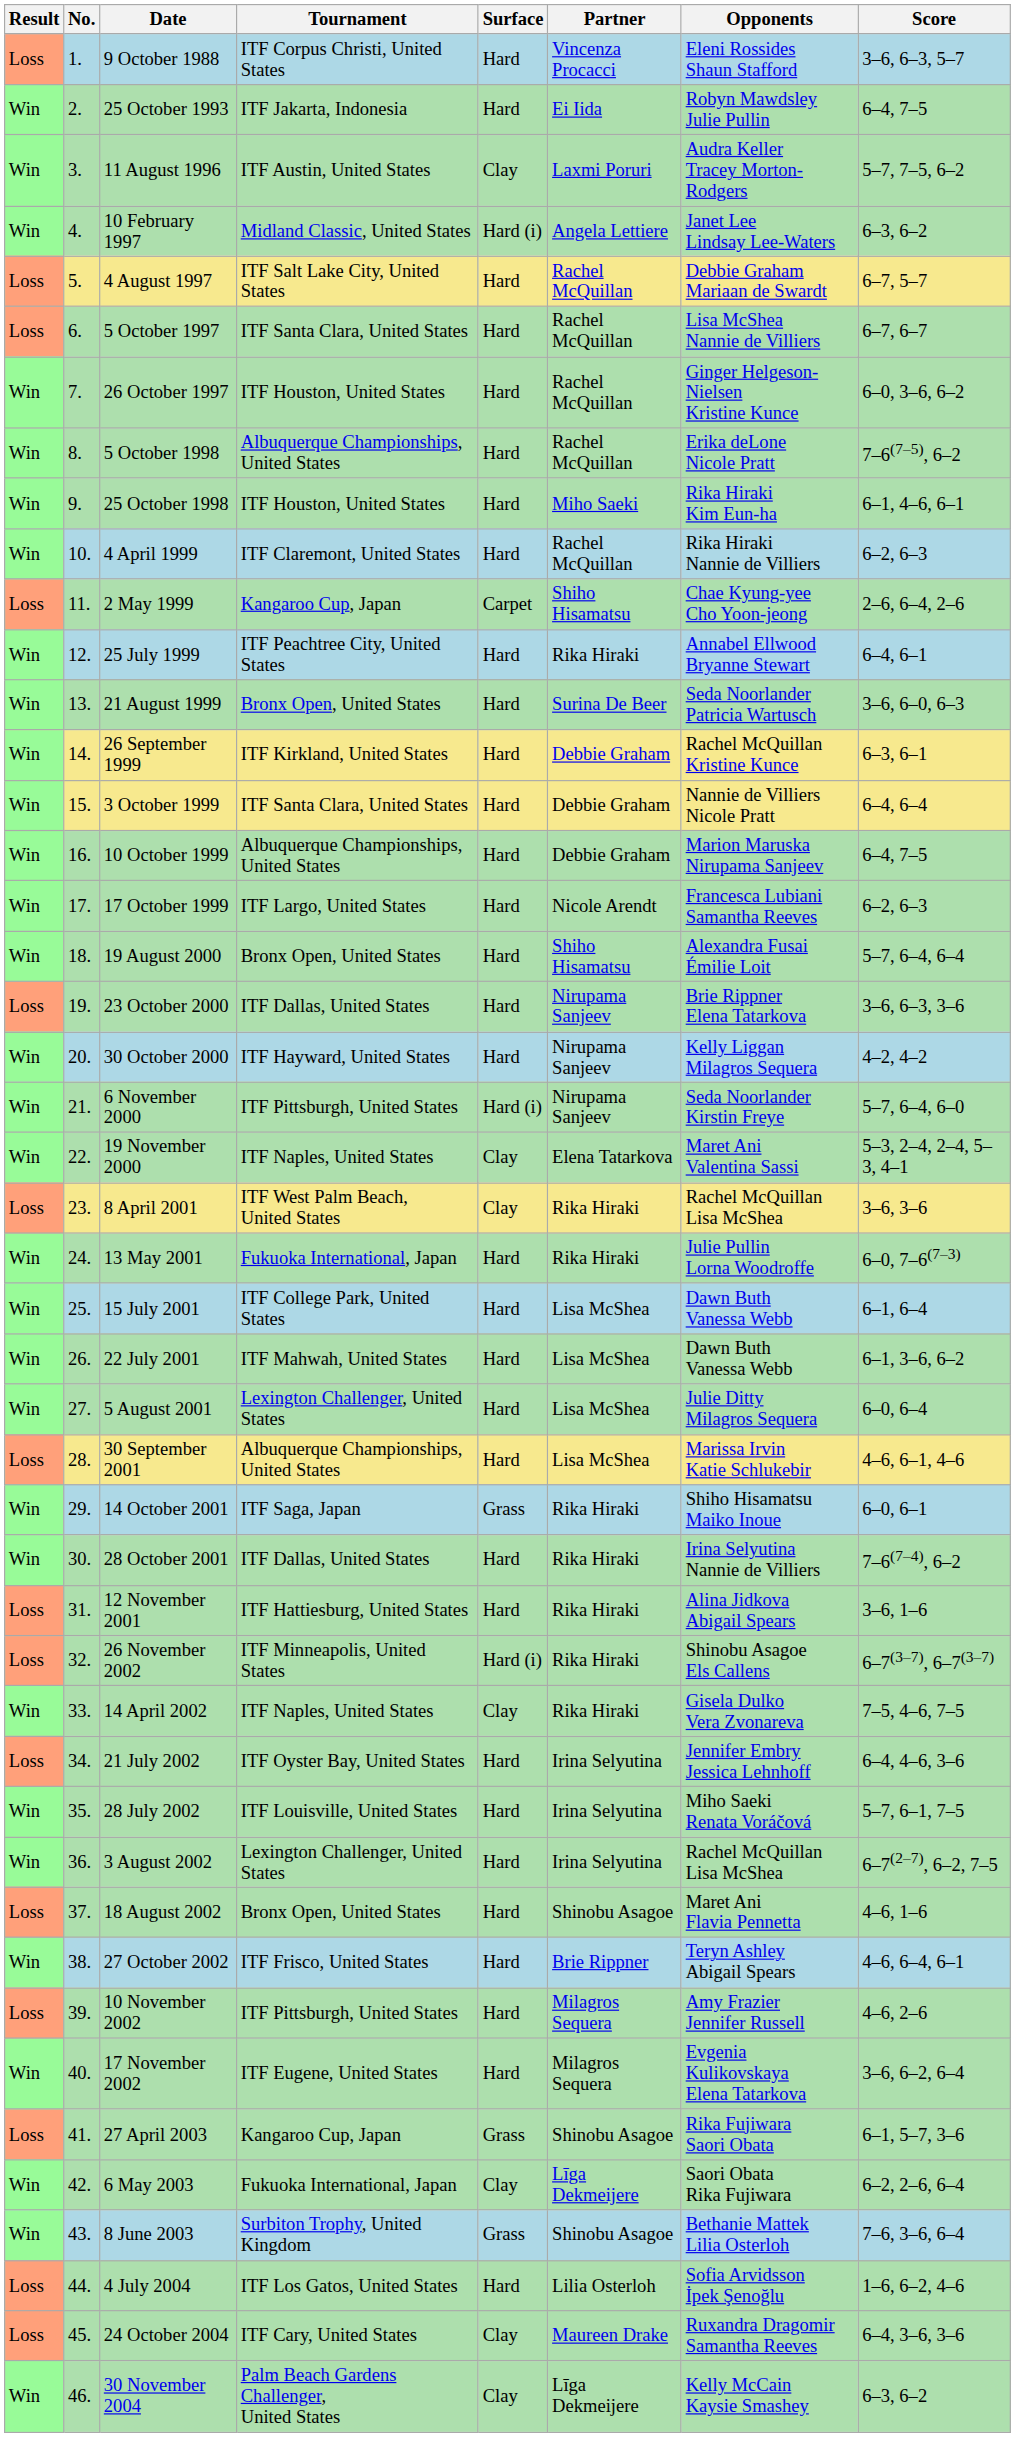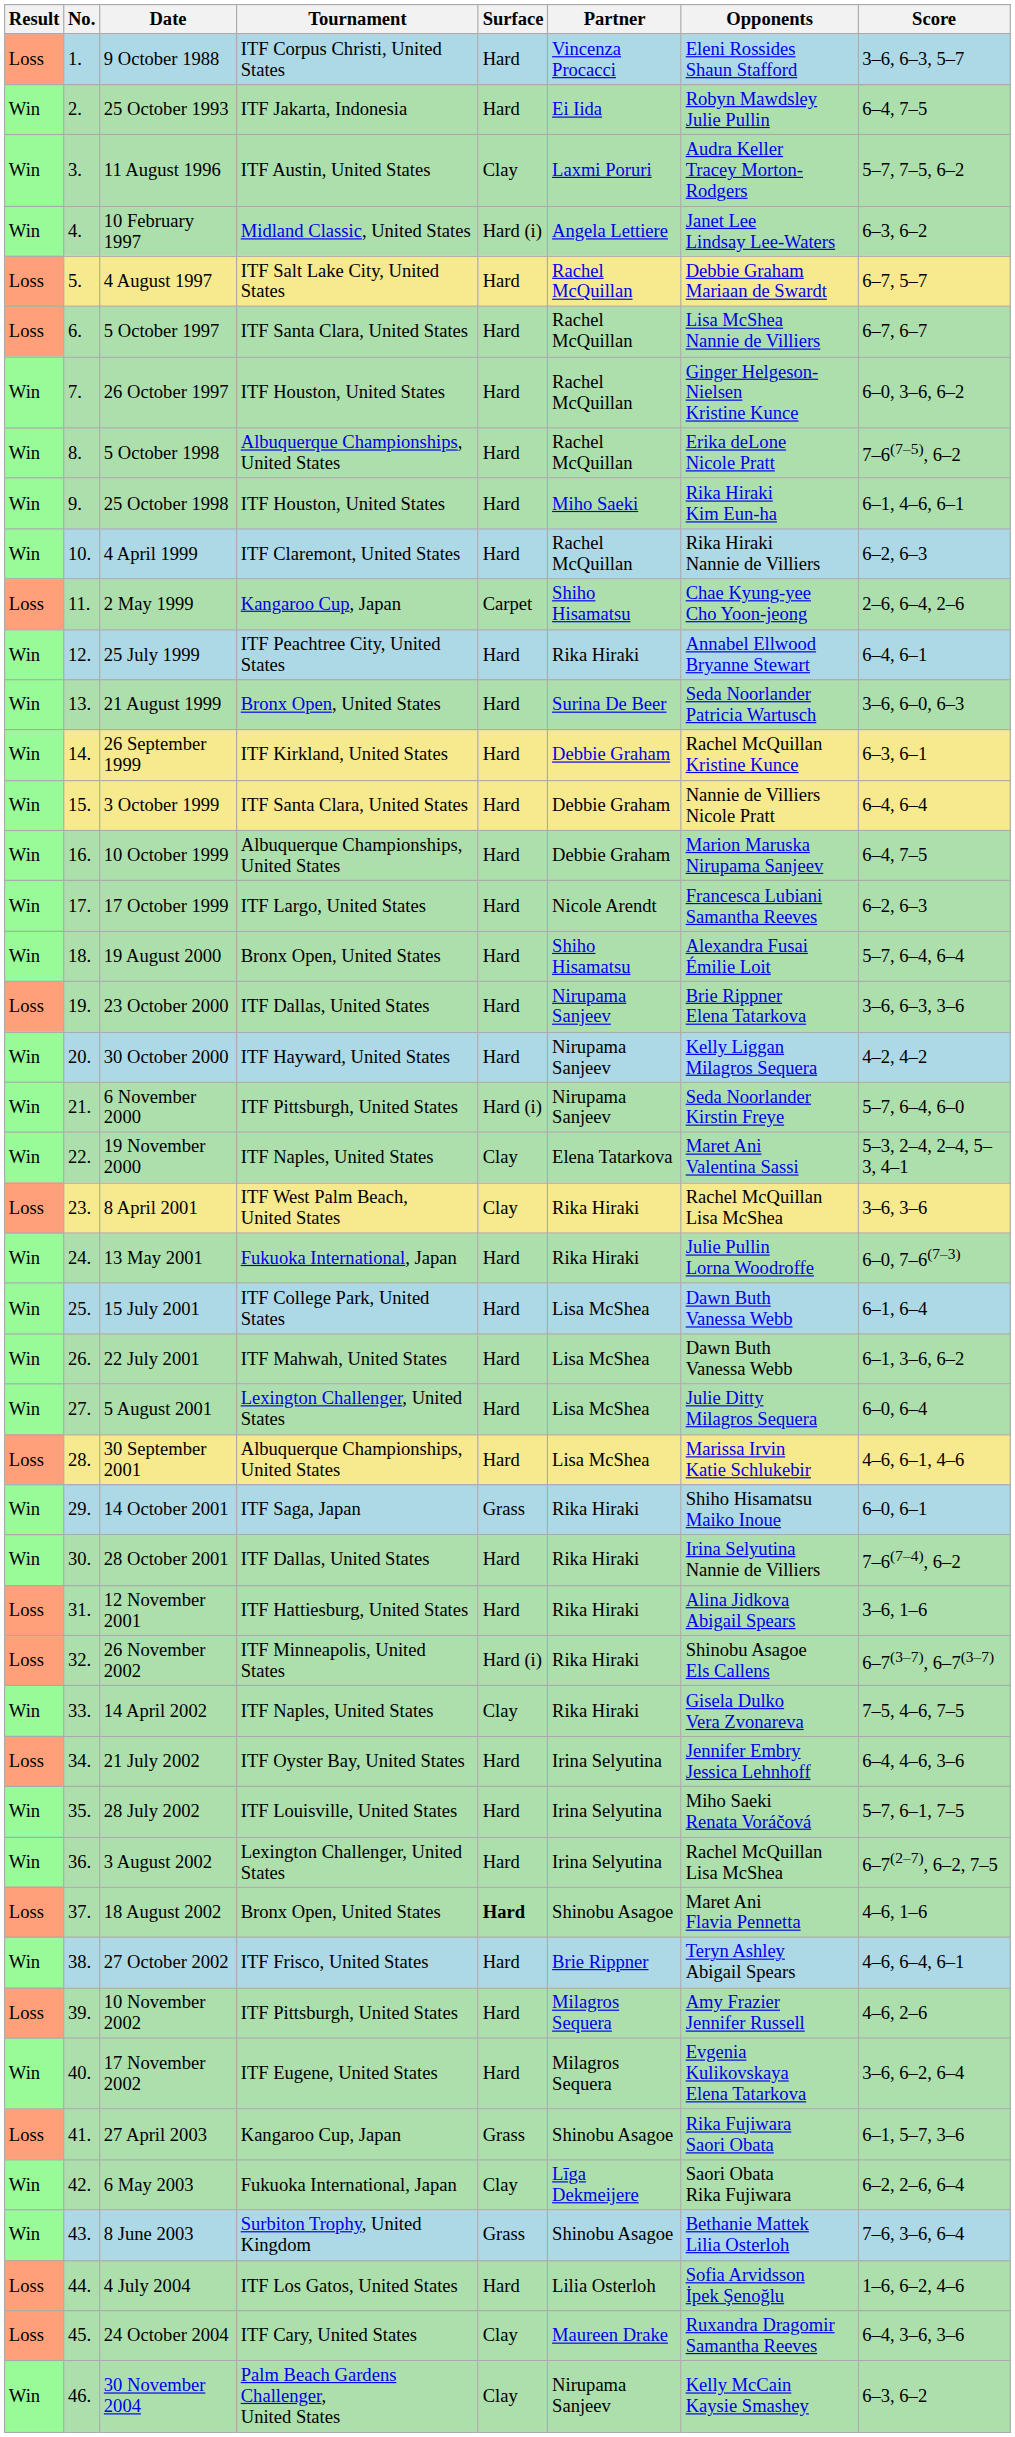 <table class="sortable wikitable">
 <tr>
 <th>Result</th>
 <th>No.</th>
 <th>Date</th>
 <th>Tournament</th>
 <th>Surface</th>
 <th>Partner</th>
 <th>Opponents</th>
 <th class="unsortable">Score</th>
 </tr>
 <tr style="background:lightblue;">
 <td style="background:#ffa07a;">Loss</td>
 <td>1.</td>
 <td>9 October 1988</td>
 <td>ITF Corpus Christi, United States</td>
 <td>Hard</td>
 <td> <a href='#'>Vincenza Procacci</a></td>
 <td> <a href='#'>Eleni Rossides</a> <br>  <a href='#'>Shaun Stafford</a></td>
 <td>3–6, 6–3, 5–7</td>
 </tr>
 <tr style="background:#addfad;">
 <td style="background:#98fb98;">Win</td>
 <td>2.</td>
 <td>25 October 1993</td>
 <td>ITF Jakarta, Indonesia</td>
 <td>Hard</td>
 <td> <a href='#'>Ei Iida</a></td>
 <td> <a href='#'>Robyn Mawdsley</a> <br>  <a href='#'>Julie Pullin</a></td>
 <td>6–4, 7–5</td>
 </tr>
 <tr style="background:#addfad;">
 <td style="background:#98fb98;">Win</td>
 <td>3.</td>
 <td>11 August 1996</td>
 <td>ITF Austin, United States</td>
 <td>Clay</td>
 <td> <a href='#'>Laxmi Poruri</a></td>
 <td> <a href='#'>Audra Keller</a> <br>  <a href='#'>Tracey Morton-Rodgers</a></td>
 <td>5–7, 7–5, 6–2</td>
 </tr>
 <tr style="background:#addfad;">
 <td style="background:#98fb98;">Win</td>
 <td>4.</td>
 <td>10 February 1997</td>
 <td><a href='#'>Midland Classic</a>, United States</td>
 <td>Hard (i)</td>
 <td> <a href='#'>Angela Lettiere</a></td>
 <td> <a href='#'>Janet Lee</a> <br>  <a href='#'>Lindsay Lee-Waters</a></td>
 <td>6–3, 6–2</td>
 </tr>
 <tr style="background:#f7e98e;">
 <td style="background:#ffa07a;">Loss</td>
 <td>5.</td>
 <td>4 August 1997</td>
 <td>ITF Salt Lake City, United States</td>
 <td>Hard</td>
 <td> <a href='#'>Rachel McQuillan</a></td>
 <td> <a href='#'>Debbie Graham</a> <br>  <a href='#'>Mariaan de Swardt</a></td>
 <td>6–7, 5–7</td>
 </tr>
 <tr style="background:#addfad;">
 <td style="background:#ffa07a;">Loss</td>
 <td>6.</td>
 <td>5 October 1997</td>
 <td>ITF Santa Clara, United States</td>
 <td>Hard</td>
 <td> Rachel McQuillan</td>
 <td> <a href='#'>Lisa McShea</a> <br>  <a href='#'>Nannie de Villiers</a></td>
 <td>6–7, 6–7</td>
 </tr>
 <tr style="background:#addfad;">
 <td style="background:#98fb98;">Win</td>
 <td>7.</td>
 <td>26 October 1997</td>
 <td>ITF Houston, United States</td>
 <td>Hard</td>
 <td> Rachel McQuillan</td>
 <td> <a href='#'>Ginger Helgeson-Nielsen</a> <br>  <a href='#'>Kristine Kunce</a></td>
 <td>6–0, 3–6, 6–2</td>
 </tr>
 <tr style="background:#addfad;">
 <td style="background:#98fb98;">Win</td>
 <td>8.</td>
 <td>5 October 1998</td>
 <td><a href='#'>Albuquerque Championships</a>, <br>United States</td>
 <td>Hard</td>
 <td> Rachel McQuillan</td>
 <td> <a href='#'>Erika deLone</a> <br>  <a href='#'>Nicole Pratt</a></td>
 <td>7–6<sup>(7–5)</sup>, 6–2</td>
 </tr>
 <tr style="background:#addfad;">
 <td style="background:#98fb98;">Win</td>
 <td>9.</td>
 <td>25 October 1998</td>
 <td>ITF Houston, United States</td>
 <td>Hard</td>
 <td> <a href='#'>Miho Saeki</a></td>
 <td> <a href='#'>Rika Hiraki</a> <br>  <a href='#'>Kim Eun-ha</a></td>
 <td>6–1, 4–6, 6–1</td>
 </tr>
 <tr style="background:lightblue;">
 <td style="background:#98fb98;">Win</td>
 <td>10.</td>
 <td>4 April 1999</td>
 <td>ITF Claremont, United States</td>
 <td>Hard</td>
 <td> Rachel McQuillan</td>
 <td> Rika Hiraki <br>  Nannie de Villiers</td>
 <td>6–2, 6–3</td>
 </tr>
 <tr style="background:#addfad;">
 <td style="background:#ffa07a;">Loss</td>
 <td>11.</td>
 <td>2 May 1999</td>
 <td><a href='#'>Kangaroo Cup</a>, Japan</td>
 <td>Carpet</td>
 <td> <a href='#'>Shiho Hisamatsu</a></td>
 <td> <a href='#'>Chae Kyung-yee</a> <br>  <a href='#'>Cho Yoon-jeong</a></td>
 <td>2–6, 6–4, 2–6</td>
 </tr>
 <tr style="background:lightblue;">
 <td style="background:#98fb98;">Win</td>
 <td>12.</td>
 <td>25 July 1999</td>
 <td>ITF Peachtree City, United States</td>
 <td>Hard</td>
 <td> Rika Hiraki</td>
 <td> <a href='#'>Annabel Ellwood</a> <br>  <a href='#'>Bryanne Stewart</a></td>
 <td>6–4, 6–1</td>
 </tr>
 <tr style="background:#addfad;">
 <td style="background:#98fb98;">Win</td>
 <td>13.</td>
 <td>21 August 1999</td>
 <td><a href='#'>Bronx Open</a>, United States</td>
 <td>Hard</td>
 <td> <a href='#'>Surina De Beer</a></td>
 <td> <a href='#'>Seda Noorlander</a> <br>  <a href='#'>Patricia Wartusch</a></td>
 <td>3–6, 6–0, 6–3</td>
 </tr>
 <tr style="background:#f7e98e;">
 <td style="background:#98fb98;">Win</td>
 <td>14.</td>
 <td>26 September 1999</td>
 <td>ITF Kirkland, United States</td>
 <td>Hard</td>
 <td> <a href='#'>Debbie Graham</a></td>
 <td> Rachel McQuillan <br>  <a href='#'>Kristine Kunce</a></td>
 <td>6–3, 6–1</td>
 </tr>
 <tr style="background:#f7e98e;">
 <td style="background:#98fb98;">Win</td>
 <td>15.</td>
 <td>3 October 1999</td>
 <td>ITF Santa Clara, United States</td>
 <td>Hard</td>
 <td> Debbie Graham</td>
 <td> Nannie de Villiers <br>  Nicole Pratt</td>
 <td>6–4, 6–4</td>
 </tr>
 <tr style="background:#addfad;">
 <td style="background:#98fb98;">Win</td>
 <td>16.</td>
 <td>10 October 1999</td>
 <td>Albuquerque Championships, <br>United States</td>
 <td>Hard</td>
 <td> Debbie Graham</td>
 <td> <a href='#'>Marion Maruska</a> <br>  <a href='#'>Nirupama Sanjeev</a></td>
 <td>6–4, 7–5</td>
 </tr>
 <tr style="background:#addfad;">
 <td style="background:#98fb98;">Win</td>
 <td>17.</td>
 <td>17 October 1999</td>
 <td>ITF Largo, United States</td>
 <td>Hard</td>
 <td> Nicole Arendt</td>
 <td> <a href='#'>Francesca Lubiani</a> <br>  <a href='#'>Samantha Reeves</a></td>
 <td>6–2, 6–3</td>
 </tr>
 <tr style="background:#addfad;">
 <td style="background:#98fb98;">Win</td>
 <td>18.</td>
 <td>19 August 2000</td>
 <td>Bronx Open, United States</td>
 <td>Hard</td>
 <td> <a href='#'>Shiho Hisamatsu</a></td>
 <td> <a href='#'>Alexandra Fusai</a> <br>  <a href='#'>Émilie Loit</a></td>
 <td>5–7, 6–4, 6–4</td>
 </tr>
 <tr style="background:#addfad;">
 <td style="background:#ffa07a;">Loss</td>
 <td>19.</td>
 <td>23 October 2000</td>
 <td>ITF Dallas, United States</td>
 <td>Hard</td>
 <td> <a href='#'>Nirupama Sanjeev</a></td>
 <td> <a href='#'>Brie Rippner</a> <br>  <a href='#'>Elena Tatarkova</a></td>
 <td>3–6, 6–3, 3–6</td>
 </tr>
 <tr style="background:lightblue;">
 <td style="background:#98fb98;">Win</td>
 <td>20.</td>
 <td>30 October 2000</td>
 <td>ITF Hayward, United States</td>
 <td>Hard</td>
 <td> Nirupama Sanjeev</td>
 <td> <a href='#'>Kelly Liggan</a> <br>  <a href='#'>Milagros Sequera</a></td>
 <td>4–2, 4–2</td>
 </tr>
 <tr style="background:#addfad;">
 <td style="background:#98fb98;">Win</td>
 <td>21.</td>
 <td>6 November 2000</td>
 <td>ITF Pittsburgh, United States</td>
 <td>Hard (i)</td>
 <td> Nirupama Sanjeev</td>
 <td> <a href='#'>Seda Noorlander</a> <br>  <a href='#'>Kirstin Freye</a></td>
 <td>5–7, 6–4, 6–0</td>
 </tr>
 <tr style="background:#addfad;">
 <td style="background:#98fb98;">Win</td>
 <td>22.</td>
 <td>19 November 2000</td>
 <td>ITF Naples, United States</td>
 <td>Clay</td>
 <td> Elena Tatarkova</td>
 <td> <a href='#'>Maret Ani</a> <br>  <a href='#'>Valentina Sassi</a></td>
 <td>5–3, 2–4, 2–4, 5–3, 4–1</td>
 </tr>
 <tr style="background:#f7e98e;">
 <td style="background:#ffa07a;">Loss</td>
 <td>23.</td>
 <td>8 April 2001</td>
 <td>ITF West Palm Beach, <br>United States</td>
 <td>Clay</td>
 <td> Rika Hiraki</td>
 <td> Rachel McQuillan <br>  Lisa McShea</td>
 <td>3–6, 3–6</td>
 </tr>
 <tr style="background:#addfad;">
 <td style="background:#98fb98;">Win</td>
 <td>24.</td>
 <td>13 May 2001</td>
 <td><a href='#'>Fukuoka International</a>, Japan</td>
 <td>Hard</td>
 <td> Rika Hiraki</td>
 <td> <a href='#'>Julie Pullin</a> <br>  <a href='#'>Lorna Woodroffe</a></td>
 <td>6–0, 7–6<sup>(7–3)</sup></td>
 </tr>
 <tr style="background:lightblue;">
 <td style="background:#98fb98;">Win</td>
 <td>25.</td>
 <td>15 July 2001</td>
 <td>ITF College Park, United States</td>
 <td>Hard</td>
 <td> Lisa McShea</td>
 <td> <a href='#'>Dawn Buth</a> <br>  <a href='#'>Vanessa Webb</a></td>
 <td>6–1, 6–4</td>
 </tr>
 <tr style="background:#addfad;">
 <td style="background:#98fb98;">Win</td>
 <td>26.</td>
 <td>22 July 2001</td>
 <td>ITF Mahwah, United States</td>
 <td>Hard</td>
 <td> Lisa McShea</td>
 <td> Dawn Buth <br>  Vanessa Webb</td>
 <td>6–1, 3–6, 6–2</td>
 </tr>
 <tr style="background:#addfad;">
 <td style="background:#98fb98;">Win</td>
 <td>27.</td>
 <td>5 August 2001</td>
 <td><a href='#'>Lexington Challenger</a>, United States</td>
 <td>Hard</td>
 <td> Lisa McShea</td>
 <td> <a href='#'>Julie Ditty</a> <br>  <a href='#'>Milagros Sequera</a></td>
 <td>6–0, 6–4</td>
 </tr>
 <tr style="background:#f7e98e;">
 <td style="background:#ffa07a;">Loss</td>
 <td>28.</td>
 <td>30 September 2001</td>
 <td>Albuquerque Championships, <br>United States</td>
 <td>Hard</td>
 <td> Lisa McShea</td>
 <td> <a href='#'>Marissa Irvin</a> <br>  <a href='#'>Katie Schlukebir</a></td>
 <td>4–6, 6–1, 4–6</td>
 </tr>
 <tr style="background:lightblue;">
 <td style="background:#98fb98;">Win</td>
 <td>29.</td>
 <td>14 October 2001</td>
 <td>ITF Saga, Japan</td>
 <td>Grass</td>
 <td> Rika Hiraki</td>
 <td> Shiho Hisamatsu <br>  <a href='#'>Maiko Inoue</a></td>
 <td>6–0, 6–1</td>
 </tr>
 <tr style="background:#addfad;">
 <td style="background:#98fb98;">Win</td>
 <td>30.</td>
 <td>28 October 2001</td>
 <td>ITF Dallas, United States</td>
 <td>Hard</td>
 <td> Rika Hiraki</td>
 <td> <a href='#'>Irina Selyutina</a> <br>  Nannie de Villiers</td>
 <td>7–6<sup>(7–4)</sup>, 6–2</td>
 </tr>
 <tr style="background:#addfad;">
 <td style="background:#ffa07a;">Loss</td>
 <td>31.</td>
 <td>12 November 2001</td>
 <td>ITF Hattiesburg, United States</td>
 <td>Hard</td>
 <td> Rika Hiraki</td>
 <td> <a href='#'>Alina Jidkova</a> <br>  <a href='#'>Abigail Spears</a></td>
 <td>3–6, 1–6</td>
 </tr>
 <tr style="background:#addfad;">
 <td style="background:#ffa07a;">Loss</td>
 <td>32.</td>
 <td>26 November 2002</td>
 <td>ITF Minneapolis, United States</td>
 <td>Hard (i)</td>
 <td> Rika Hiraki</td>
 <td> Shinobu Asagoe <br>  <a href='#'>Els Callens</a></td>
 <td>6–7<sup>(3–7)</sup>, 6–7<sup>(3–7)</sup></td>
 </tr>
 <tr style="background:#addfad;">
 <td style="background:#98fb98;">Win</td>
 <td>33.</td>
 <td>14 April 2002</td>
 <td>ITF Naples, United States</td>
 <td>Clay</td>
 <td> Rika Hiraki</td>
 <td> <a href='#'>Gisela Dulko</a> <br>  <a href='#'>Vera Zvonareva</a></td>
 <td>7–5, 4–6, 7–5</td>
 </tr>
 <tr style="background:#addfad;">
 <td style="background:#ffa07a;">Loss</td>
 <td>34.</td>
 <td>21 July 2002</td>
 <td>ITF Oyster Bay, United States</td>
 <td>Hard</td>
 <td> Irina Selyutina</td>
 <td> <a href='#'>Jennifer Embry</a> <br>  <a href='#'>Jessica Lehnhoff</a></td>
 <td>6–4, 4–6, 3–6</td>
 </tr>
 <tr style="background:#addfad;">
 <td style="background:#98fb98;">Win</td>
 <td>35.</td>
 <td>28 July 2002</td>
 <td>ITF Louisville, United States</td>
 <td>Hard</td>
 <td> Irina Selyutina</td>
 <td> Miho Saeki <br>  <a href='#'>Renata Voráčová</a></td>
 <td>5–7, 6–1, 7–5</td>
 </tr>
 <tr style="background:#addfad;">
 <td style="background:#98fb98;">Win</td>
 <td>36.</td>
 <td>3 August 2002</td>
 <td>Lexington Challenger, United States</td>
 <td>Hard</td>
 <td> Irina Selyutina</td>
 <td> Rachel McQuillan <br>  Lisa McShea</td>
 <td>6–7<sup>(2–7)</sup>, 6–2, 7–5</td>
 </tr>
 <tr style="background:#addfad;">
 <td style="background:#ffa07a;">Loss</td>
 <td>37.</td>
 <td>18 August 2002</td>
 <td>Bronx Open, United States</td>
-<td>Hard</td>
+<td><strong>Hard</strong></td>
 <td> Shinobu Asagoe</td>
 <td> Maret Ani <br>  <a href='#'>Flavia Pennetta</a></td>
 <td>4–6, 1–6</td>
 </tr>
 <tr style="background:lightblue;">
 <td style="background:#98fb98;">Win</td>
 <td>38.</td>
 <td>27 October 2002</td>
 <td>ITF Frisco, United States</td>
 <td>Hard</td>
 <td> <a href='#'>Brie Rippner</a></td>
 <td> <a href='#'>Teryn Ashley</a> <br>  Abigail Spears</td>
 <td>4–6, 6–4, 6–1</td>
 </tr>
 <tr style="background:#addfad;">
 <td style="background:#ffa07a;">Loss</td>
 <td>39.</td>
 <td>10 November 2002</td>
 <td>ITF Pittsburgh, United States</td>
 <td>Hard</td>
 <td> <a href='#'>Milagros Sequera</a></td>
 <td> <a href='#'>Amy Frazier</a> <br>  <a href='#'>Jennifer Russell</a></td>
 <td>4–6, 2–6</td>
 </tr>
 <tr style="background:#addfad;">
 <td style="background:#98fb98;">Win</td>
 <td>40.</td>
 <td>17 November 2002</td>
 <td>ITF Eugene, United States</td>
 <td>Hard</td>
 <td> Milagros Sequera</td>
 <td> <a href='#'>Evgenia Kulikovskaya</a> <br>  <a href='#'>Elena Tatarkova</a></td>
 <td>3–6, 6–2, 6–4</td>
 </tr>
 <tr style="background:#addfad;">
 <td style="background:#ffa07a;">Loss</td>
 <td>41.</td>
 <td>27 April 2003</td>
 <td>Kangaroo Cup, Japan</td>
 <td>Grass</td>
 <td> Shinobu Asagoe</td>
 <td> <a href='#'>Rika Fujiwara</a> <br>  <a href='#'>Saori Obata</a></td>
 <td>6–1, 5–7, 3–6</td>
 </tr>
 <tr style="background:#addfad;">
 <td style="background:#98fb98;">Win</td>
 <td>42.</td>
 <td>6 May 2003</td>
 <td>Fukuoka International, Japan</td>
 <td>Clay</td>
 <td> <a href='#'>Līga Dekmeijere</a></td>
 <td> Saori Obata <br>  Rika Fujiwara</td>
 <td>6–2, 2–6, 6–4</td>
 </tr>
 <tr style="background:lightblue;">
 <td style="background:#98fb98;">Win</td>
 <td>43.</td>
 <td>8 June 2003</td>
 <td><a href='#'>Surbiton Trophy</a>, United Kingdom</td>
 <td>Grass</td>
 <td> Shinobu Asagoe</td>
 <td> <a href='#'>Bethanie Mattek</a> <br>  <a href='#'>Lilia Osterloh</a></td>
 <td>7–6, 3–6, 6–4</td>
 </tr>
 <tr style="background:#addfad;">
 <td style="background:#ffa07a;">Loss</td>
 <td>44.</td>
 <td>4 July 2004</td>
 <td>ITF Los Gatos, United States</td>
 <td>Hard</td>
 <td> Lilia Osterloh</td>
 <td> <a href='#'>Sofia Arvidsson</a> <br>  <a href='#'>İpek Şenoğlu</a></td>
 <td>1–6, 6–2, 4–6</td>
 </tr>
 <tr style="background:#addfad;">
 <td style="background:#ffa07a;">Loss</td>
 <td>45.</td>
 <td>24 October 2004</td>
 <td>ITF Cary, United States</td>
 <td>Clay</td>
 <td> <a href='#'>Maureen Drake</a></td>
 <td> <a href='#'>Ruxandra Dragomir</a> <br>  <a href='#'>Samantha Reeves</a></td>
 <td>6–4, 3–6, 3–6</td>
 </tr>
 <tr style="background:#addfad;">
 <td style="background:#98fb98;">Win</td>
 <td>46.</td>
 <td><a href='#'>30 November 2004</a></td>
 <td><a href='#'>Palm Beach Gardens Challenger</a>, <br>United States</td>
 <td>Clay</td>
-<td> Līga Dekmeijere</td>
+<td> Nirupama Sanjeev</td>
 <td> <a href='#'>Kelly McCain</a> <br>  <a href='#'>Kaysie Smashey</a></td>
 <td>6–3, 6–2</td>
 </tr>
 </table>
